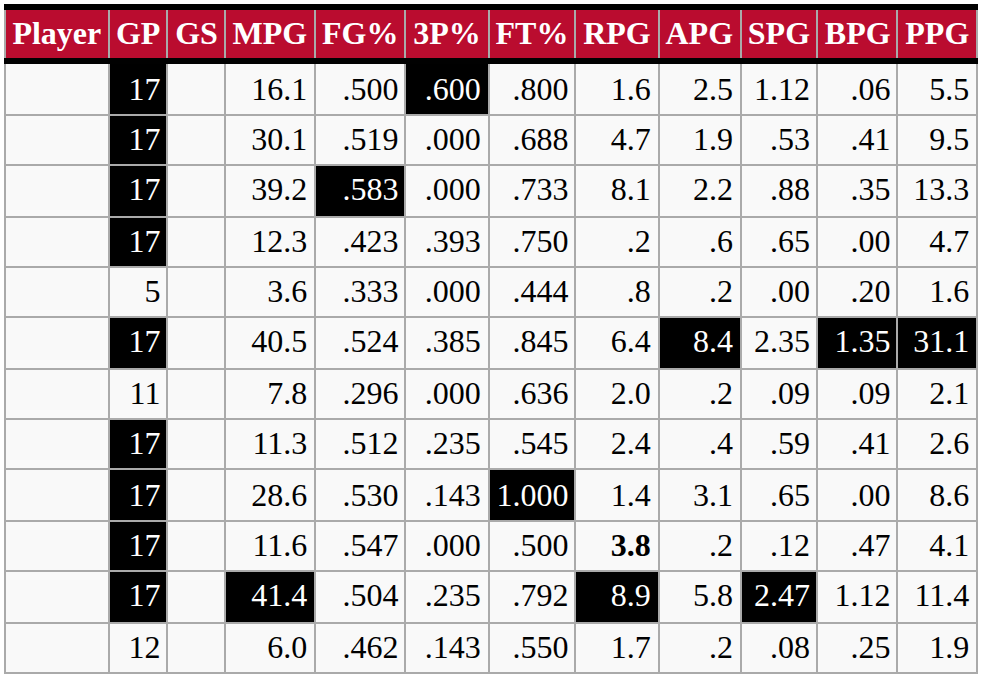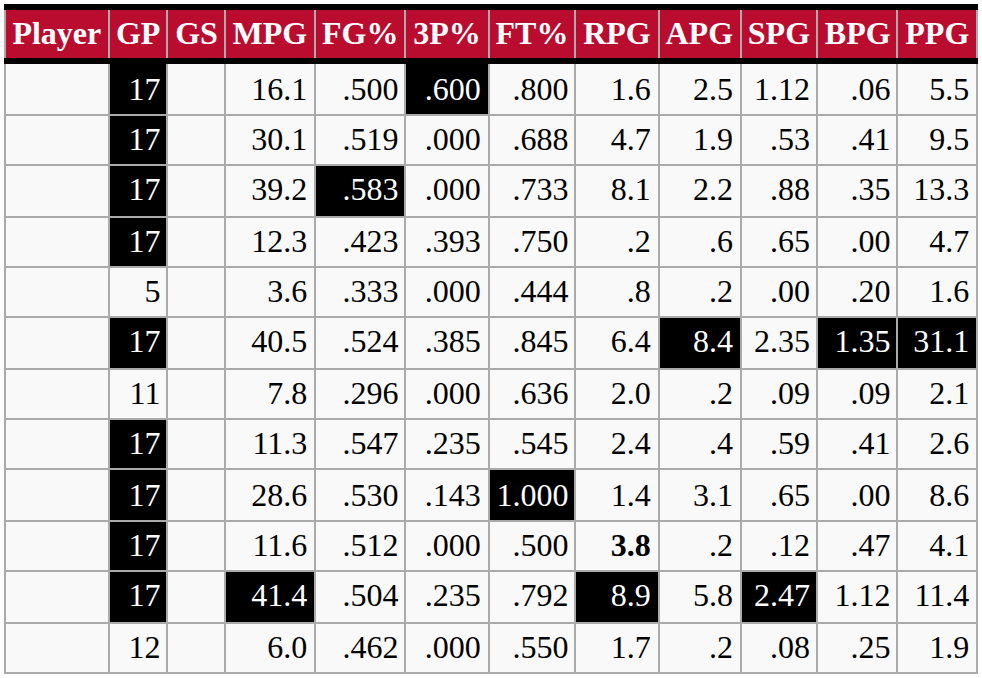 <table class="wikitable sortable" style="text-align:right;">
 <tr>
 <th style="background:#BA0C2F; color:#FFFFFF; border-top:#010101 3px solid; border-bottom:#010101 3px solid;">Player</th>
 <th style="background:#BA0C2F; color:#FFFFFF; border-top:#010101 3px solid; border-bottom:#010101 3px solid;">GP</th>
 <th style="background:#BA0C2F; color:#FFFFFF; border-top:#010101 3px solid; border-bottom:#010101 3px solid;">GS</th>
 <th style="background:#BA0C2F; color:#FFFFFF; border-top:#010101 3px solid; border-bottom:#010101 3px solid;">MPG</th>
 <th style="background:#BA0C2F; color:#FFFFFF; border-top:#010101 3px solid; border-bottom:#010101 3px solid;">FG%</th>
 <th style="background:#BA0C2F; color:#FFFFFF; border-top:#010101 3px solid; border-bottom:#010101 3px solid;">3P%</th>
 <th style="background:#BA0C2F; color:#FFFFFF; border-top:#010101 3px solid; border-bottom:#010101 3px solid;">FT%</th>
 <th style="background:#BA0C2F; color:#FFFFFF; border-top:#010101 3px solid; border-bottom:#010101 3px solid;">RPG</th>
 <th style="background:#BA0C2F; color:#FFFFFF; border-top:#010101 3px solid; border-bottom:#010101 3px solid;">APG</th>
 <th style="background:#BA0C2F; color:#FFFFFF; border-top:#010101 3px solid; border-bottom:#010101 3px solid;">SPG</th>
 <th style="background:#BA0C2F; color:#FFFFFF; border-top:#010101 3px solid; border-bottom:#010101 3px solid;">BPG</th>
 <th style="background:#BA0C2F; color:#FFFFFF; border-top:#010101 3px solid; border-bottom:#010101 3px solid;">PPG</th>
 </tr>
 <tr>
 <td></td>
 <td style="background:black;color:white;">17</td>
 <td></td>
 <td>16.1</td>
 <td>.500</td>
 <td style="background:black;color:white;">.600</td>
 <td>.800</td>
 <td>1.6</td>
 <td>2.5</td>
 <td>1.12</td>
 <td>.06</td>
 <td>5.5</td>
 </tr>
 <tr>
 <td></td>
 <td style="background:black;color:white;">17</td>
 <td></td>
 <td>30.1</td>
 <td>.519</td>
 <td>.000</td>
 <td>.688</td>
 <td>4.7</td>
 <td>1.9</td>
 <td>.53</td>
 <td>.41</td>
 <td>9.5</td>
 </tr>
 <tr>
 <td></td>
 <td style="background:black;color:white;">17</td>
 <td></td>
 <td>39.2</td>
 <td style="background:black;color:white;">.583</td>
 <td>.000</td>
 <td>.733</td>
 <td>8.1</td>
 <td>2.2</td>
 <td>.88</td>
 <td>.35</td>
 <td>13.3</td>
 </tr>
 <tr>
 <td></td>
 <td style="background:black;color:white;">17</td>
 <td></td>
 <td>12.3</td>
 <td>.423</td>
 <td>.393</td>
 <td>.750</td>
 <td>.2</td>
 <td>.6</td>
 <td>.65</td>
 <td>.00</td>
 <td>4.7</td>
 </tr>
 <tr>
 <td></td>
 <td>5</td>
 <td></td>
 <td>3.6</td>
 <td>.333</td>
 <td>.000</td>
 <td>.444</td>
 <td>.8</td>
 <td>.2</td>
 <td>.00</td>
 <td>.20</td>
 <td>1.6</td>
 </tr>
 <tr>
 <td></td>
 <td style="background:black;color:white;">17</td>
 <td></td>
 <td>40.5</td>
 <td>.524</td>
 <td>.385</td>
 <td>.845</td>
 <td>6.4</td>
 <td style="background:black;color:white;">8.4</td>
 <td>2.35</td>
 <td style="background:black;color:white;">1.35</td>
 <td style="background:black;color:white;">31.1</td>
 </tr>
 <tr>
 <td></td>
 <td>11</td>
 <td></td>
 <td>7.8</td>
 <td>.296</td>
 <td>.000</td>
 <td>.636</td>
 <td>2.0</td>
 <td>.2</td>
 <td>.09</td>
 <td>.09</td>
 <td>2.1</td>
 </tr>
 <tr>
 <td></td>
 <td style="background:black;color:white;">17</td>
 <td></td>
 <td>11.3</td>
-<td>.512</td>
+<td>.547</td>
 <td>.235</td>
 <td>.545</td>
 <td>2.4</td>
 <td>.4</td>
 <td>.59</td>
 <td>.41</td>
 <td>2.6</td>
 </tr>
 <tr>
 <td></td>
 <td style="background:black;color:white;">17</td>
 <td></td>
 <td>28.6</td>
 <td>.530</td>
 <td>.143</td>
 <td style="background:black;color:white;">1.000</td>
 <td>1.4</td>
 <td>3.1</td>
 <td>.65</td>
 <td>.00</td>
 <td>8.6</td>
 </tr>
 <tr>
 <td></td>
 <td style="background:black;color:white;">17</td>
 <td></td>
 <td>11.6</td>
-<td>.547</td>
+<td>.512</td>
 <td>.000</td>
 <td>.500</td>
 <td><strong>3.8</strong></td>
 <td>.2</td>
 <td>.12</td>
 <td>.47</td>
 <td>4.1</td>
 </tr>
 <tr>
 <td></td>
 <td style="background:black;color:white;">17</td>
 <td></td>
 <td style="background:black;color:white;">41.4</td>
 <td>.504</td>
 <td>.235</td>
 <td>.792</td>
 <td style="background:black;color:white;">8.9</td>
 <td>5.8</td>
 <td style="background:black;color:white;">2.47</td>
 <td>1.12</td>
 <td>11.4</td>
 </tr>
 <tr>
 <td></td>
 <td>12</td>
 <td></td>
 <td>6.0</td>
 <td>.462</td>
-<td>.143</td>
+<td>.000</td>
 <td>.550</td>
 <td>1.7</td>
 <td>.2</td>
 <td>.08</td>
 <td>.25</td>
 <td>1.9</td>
 </tr>
 </table>
